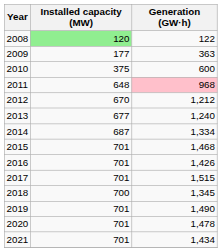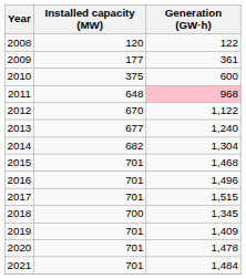 <table class="wikitable" style="text-align: right; width: 350px;">
 <tr>
 <th>Year</th>
 <th>Installed capacity (MW)</th>
 <th>Generation (GW·h)</th>
 </tr>
 <tr>
 <td align=center>2008</td>
-<td style="background: lightgreen;">120</td>
+<td>120</td>
 <td>122</td>
 </tr>
 <tr>
 <td align=center>2009</td>
 <td>177</td>
-<td>363</td>
+<td>361</td>
 </tr>
 <tr>
 <td align=center>2010</td>
 <td>375</td>
 <td>600</td>
 </tr>
 <tr>
 <td align=center>2011</td>
 <td>648</td>
 <td style="background: pink;">968</td>
 </tr>
 <tr>
 <td align=center>2012</td>
 <td>670</td>
-<td>1,212</td>
+<td>1,122</td>
 </tr>
 <tr>
 <td align=center>2013</td>
 <td>677</td>
 <td>1,240</td>
 </tr>
 <tr>
 <td align=center>2014</td>
-<td>687</td>
-<td>1,334</td>
+<td>682</td>
+<td>1,304</td>
 </tr>
 <tr>
 <td align=center>2015</td>
 <td>701</td>
 <td>1,468</td>
 </tr>
 <tr>
 <td align=center>2016</td>
 <td>701</td>
-<td>1,426</td>
+<td>1,496</td>
 </tr>
 <tr>
 <td align=center>2017</td>
 <td>701</td>
 <td>1,515</td>
 </tr>
 <tr>
 <td align=center>2018</td>
 <td>700</td>
 <td>1,345</td>
 </tr>
 <tr>
 <td align=center>2019</td>
 <td>701</td>
-<td>1,490</td>
+<td>1,409</td>
 </tr>
 <tr>
 <td align=center>2020</td>
 <td>701</td>
 <td>1,478</td>
 </tr>
 <tr>
 <td align=center>2021</td>
 <td>701</td>
-<td>1,434</td>
+<td>1,484</td>
 </tr>
 <tr>
 </tr>
 </table>
